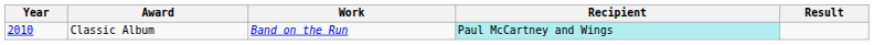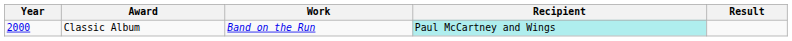 <table class="wikitable sortable"  style="font-size:95%; width:50%;">
 <tr>
 <th>Year</th>
 <th>Award</th>
 <th>Work</th>
 <th>Recipient</th>
 <th>Result</th>
 </tr>
 <tr>
-<td><a href='#'>2010</a></td>
+<td><a href='#'>2000</a></td>
 <td>Classic Album</td>
 <td><em><a href='#'>Band on the Run</a></em></td>
 <td style="background: paleturquoise;">Paul McCartney and Wings</td>
 <td></td>
 </tr>
 </table>
